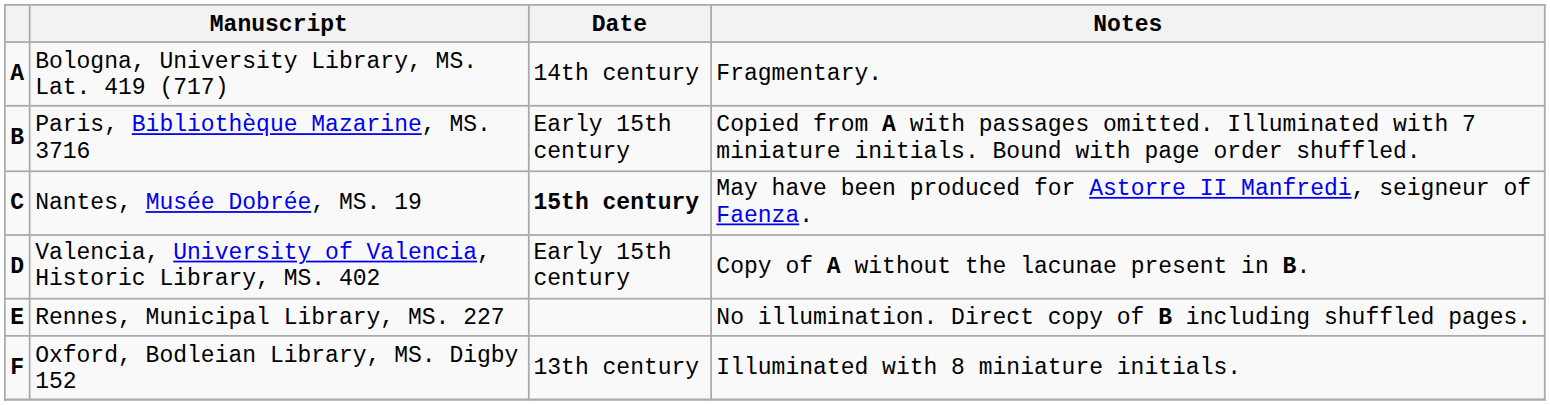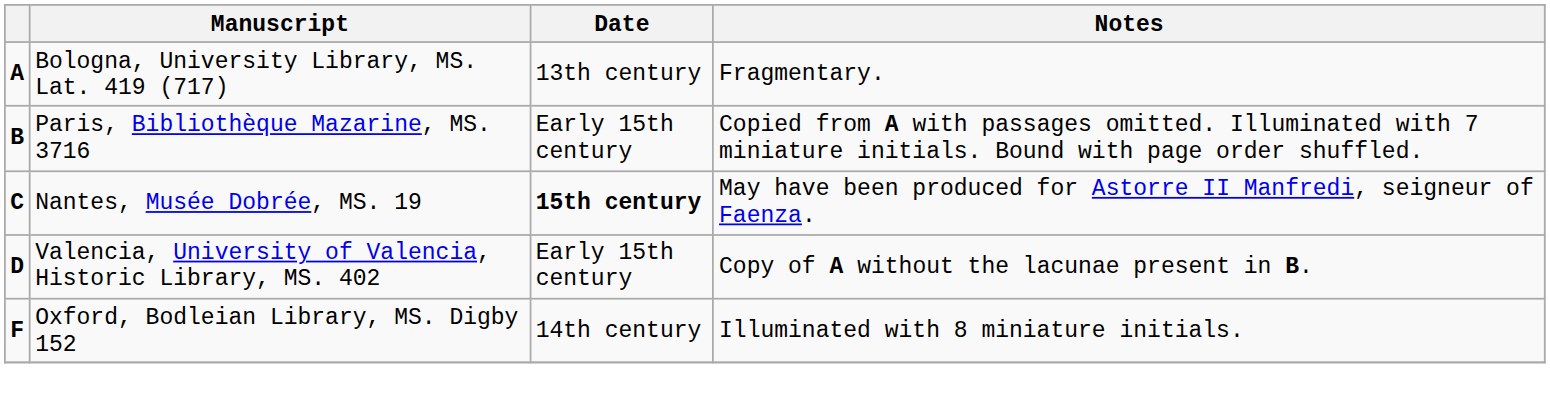 <table class="wikitable">
 <tr>
 <th></th>
 <th>Manuscript</th>
 <th>Date</th>
 <th>Notes</th>
 </tr>
 <tr>
 <td><strong>A</strong></td>
 <td>Bologna, University Library, MS. Lat. 419 (717)</td>
-<td>14th century</td>
+<td>13th century</td>
 <td>Fragmentary.</td>
 </tr>
 <tr>
 <td><strong>B</strong></td>
 <td>Paris, <a href='#'>Bibliothèque Mazarine</a>, MS. 3716</td>
 <td>Early 15th century</td>
 <td>Copied from <strong>A</strong> with passages omitted. Illuminated with 7 miniature initials. Bound with page order shuffled.</td>
 </tr>
 <tr>
 <td><strong>C</strong></td>
 <td>Nantes, <a href='#'>Musée Dobrée</a>, MS. 19</td>
 <td><strong>15th century</strong></td>
 <td>May have been produced for <a href='#'>Astorre II Manfredi</a>, seigneur of <a href='#'>Faenza</a>.</td>
 </tr>
 <tr>
 <td><strong>D</strong></td>
 <td>Valencia, <a href='#'>University of Valencia</a>, Historic Library, MS. 402</td>
 <td>Early 15th century</td>
 <td>Copy of <strong>A</strong> without the lacunae present in <strong>B</strong>.</td>
 </tr>
 <tr>
-<td><strong>E</strong></td>
-<td>Rennes, Municipal Library, MS. 227</td>
-<td></td>
-<td>No illumination. Direct copy of <strong>B</strong> including shuffled pages.</td>
-</tr>
-<tr>
 <td><strong>F</strong></td>
 <td>Oxford, Bodleian Library, MS. Digby 152</td>
-<td>13th century</td>
+<td>14th century</td>
 <td>Illuminated with 8 miniature initials.</td>
 </tr>
 <tr>
 </tr>
 </table>
